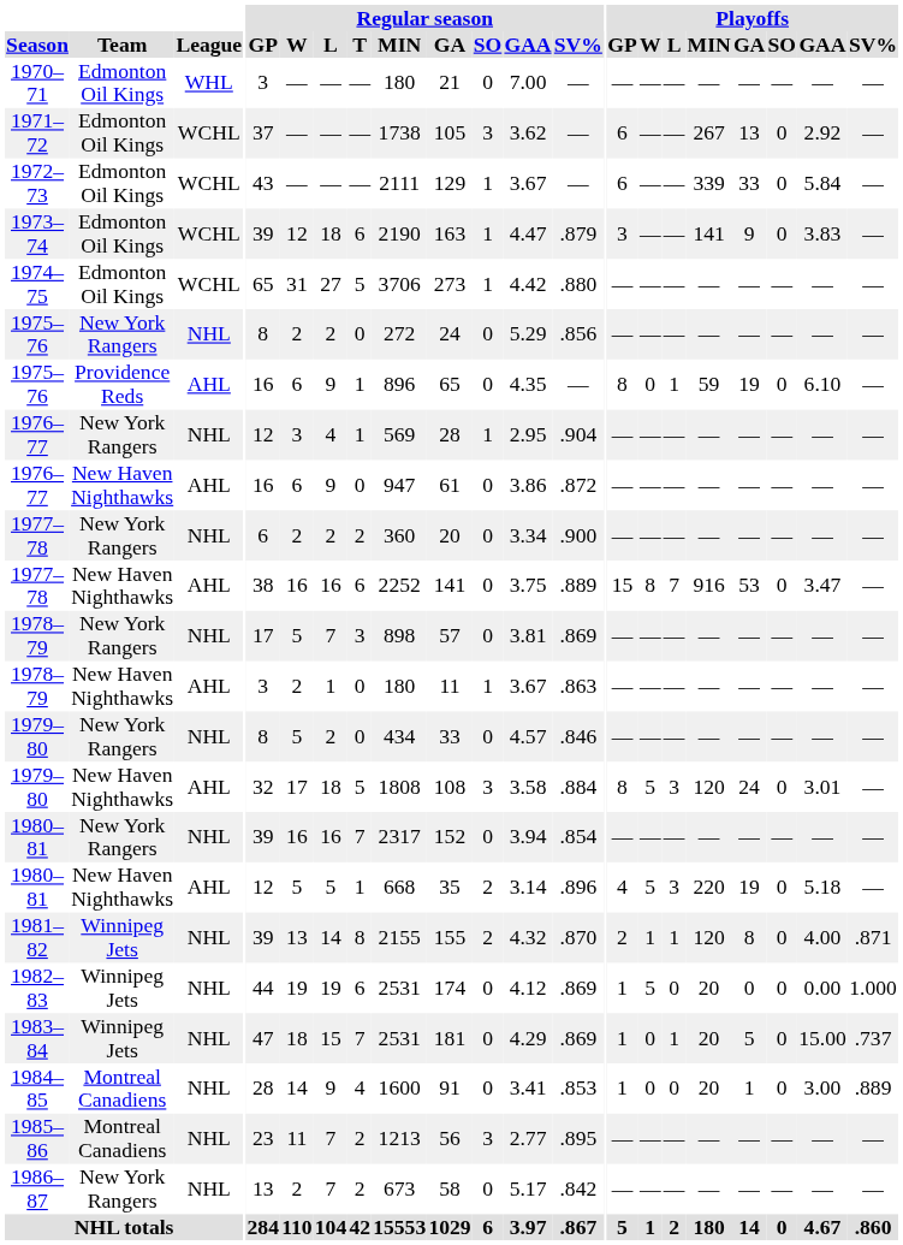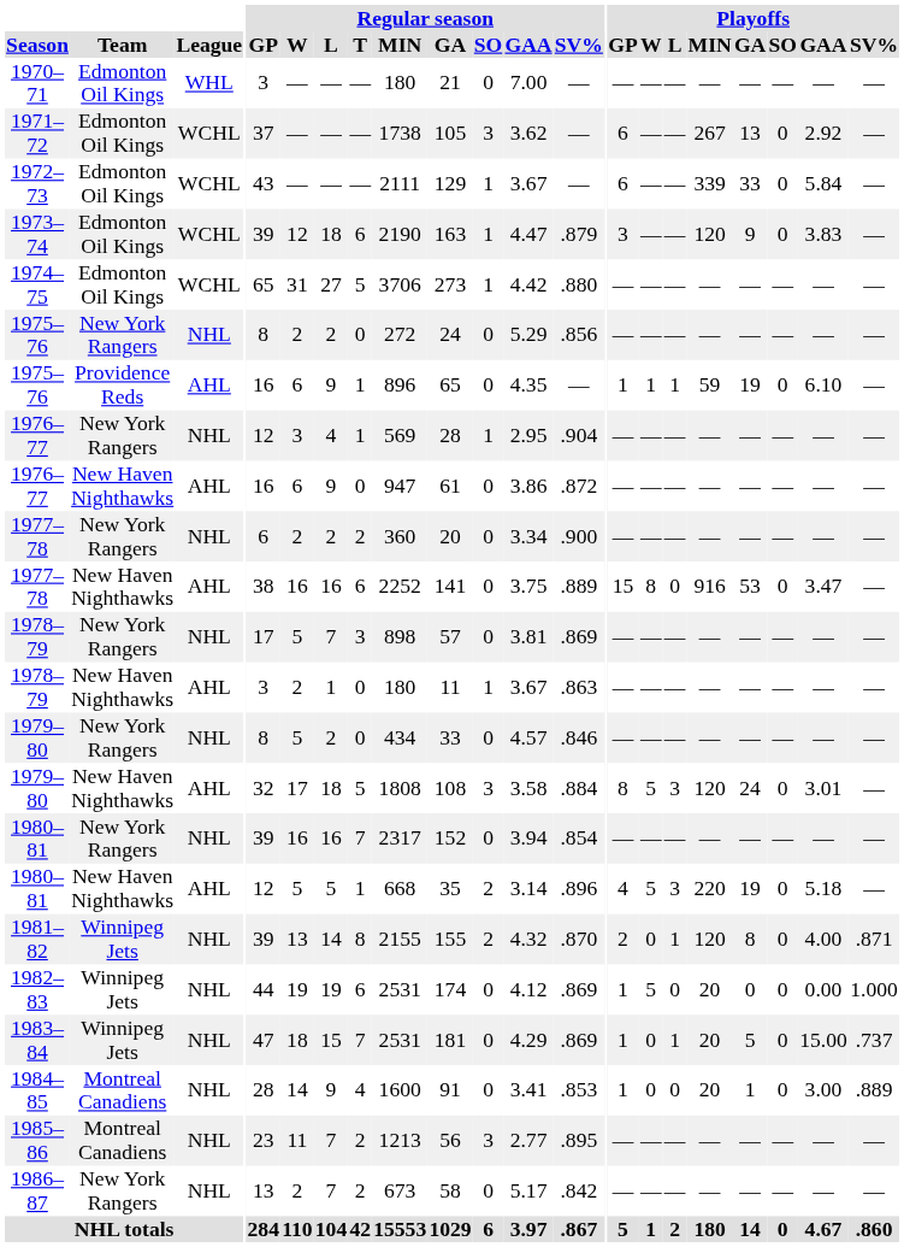 <table border="0" cellpadding="1" cellspacing="0" style="width:90%; text-align:center;">
 <tr bgcolor="#e0e0e0">
 <th colspan="3" bgcolor="#ffffff"></th>
 <th rowspan="99" bgcolor="#ffffff"></th>
 <th colspan="9" bgcolor="#e0e0e0"><a href='#'>Regular season</a></th>
 <th rowspan="99" bgcolor="#ffffff"></th>
 <th colspan="8" bgcolor="#e0e0e0"><a href='#'>Playoffs</a></th>
 </tr>
 <tr bgcolor="#e0e0e0">
 <th><a href='#'>Season</a></th>
 <th>Team</th>
 <th>League</th>
 <th>GP</th>
 <th>W</th>
 <th>L</th>
 <th>T</th>
 <th>MIN</th>
 <th>GA</th>
 <th><a href='#'>SO</a></th>
 <th><a href='#'>GAA</a></th>
 <th><a href='#'>SV%</a></th>
 <th>GP</th>
 <th>W</th>
 <th>L</th>
 <th>MIN</th>
 <th>GA</th>
 <th>SO</th>
 <th>GAA</th>
 <th>SV%</th>
 </tr>
 <tr>
 <td><a href='#'>1970–71</a></td>
 <td><a href='#'>Edmonton Oil Kings</a></td>
 <td><a href='#'>WHL</a></td>
 <td>3</td>
 <td>—</td>
 <td>—</td>
 <td>—</td>
 <td>180</td>
 <td>21</td>
 <td>0</td>
 <td>7.00</td>
 <td>—</td>
 <td>—</td>
 <td>—</td>
 <td>—</td>
 <td>—</td>
 <td>—</td>
 <td>—</td>
 <td>—</td>
 <td>—</td>
 </tr>
 <tr bgcolor="#f0f0f0">
 <td><a href='#'>1971–72</a></td>
 <td>Edmonton Oil Kings</td>
 <td>WCHL</td>
 <td>37</td>
 <td>—</td>
 <td>—</td>
 <td>—</td>
 <td>1738</td>
 <td>105</td>
 <td>3</td>
 <td>3.62</td>
 <td>—</td>
 <td>6</td>
 <td>—</td>
 <td>—</td>
 <td>267</td>
 <td>13</td>
 <td>0</td>
 <td>2.92</td>
 <td>—</td>
 </tr>
 <tr>
 <td><a href='#'>1972–73</a></td>
 <td>Edmonton Oil Kings</td>
 <td>WCHL</td>
 <td>43</td>
 <td>—</td>
 <td>—</td>
 <td>—</td>
 <td>2111</td>
 <td>129</td>
 <td>1</td>
 <td>3.67</td>
 <td>—</td>
 <td>6</td>
 <td>—</td>
 <td>—</td>
 <td>339</td>
 <td>33</td>
 <td>0</td>
 <td>5.84</td>
 <td>—</td>
 </tr>
 <tr bgcolor="#f0f0f0">
 <td><a href='#'>1973–74</a></td>
 <td>Edmonton Oil Kings</td>
 <td>WCHL</td>
 <td>39</td>
 <td>12</td>
 <td>18</td>
 <td>6</td>
 <td>2190</td>
 <td>163</td>
 <td>1</td>
 <td>4.47</td>
 <td>.879</td>
 <td>3</td>
 <td>—</td>
 <td>—</td>
-<td>141</td>
+<td>120</td>
 <td>9</td>
 <td>0</td>
 <td>3.83</td>
 <td>—</td>
 </tr>
 <tr>
 <td><a href='#'>1974–75</a></td>
 <td>Edmonton Oil Kings</td>
 <td>WCHL</td>
 <td>65</td>
 <td>31</td>
 <td>27</td>
 <td>5</td>
 <td>3706</td>
 <td>273</td>
 <td>1</td>
 <td>4.42</td>
 <td>.880</td>
 <td>—</td>
 <td>—</td>
 <td>—</td>
 <td>—</td>
 <td>—</td>
 <td>—</td>
 <td>—</td>
 <td>—</td>
 </tr>
 <tr bgcolor="#f0f0f0">
 <td><a href='#'>1975–76</a></td>
 <td><a href='#'>New York Rangers</a></td>
 <td><a href='#'>NHL</a></td>
 <td>8</td>
 <td>2</td>
 <td>2</td>
 <td>0</td>
 <td>272</td>
 <td>24</td>
 <td>0</td>
 <td>5.29</td>
 <td>.856</td>
 <td>—</td>
 <td>—</td>
 <td>—</td>
 <td>—</td>
 <td>—</td>
 <td>—</td>
 <td>—</td>
 <td>—</td>
 </tr>
 <tr>
 <td><a href='#'>1975–76</a></td>
 <td><a href='#'>Providence Reds</a></td>
 <td><a href='#'>AHL</a></td>
 <td>16</td>
 <td>6</td>
 <td>9</td>
 <td>1</td>
 <td>896</td>
 <td>65</td>
 <td>0</td>
 <td>4.35</td>
 <td>—</td>
-<td>8</td>
-<td>0</td>
+<td>1</td>
+<td>1</td>
 <td>1</td>
 <td>59</td>
 <td>19</td>
 <td>0</td>
 <td>6.10</td>
 <td>—</td>
 </tr>
 <tr bgcolor="#f0f0f0">
 <td><a href='#'>1976–77</a></td>
 <td>New York Rangers</td>
 <td>NHL</td>
 <td>12</td>
 <td>3</td>
 <td>4</td>
 <td>1</td>
 <td>569</td>
 <td>28</td>
 <td>1</td>
 <td>2.95</td>
 <td>.904</td>
 <td>—</td>
 <td>—</td>
 <td>—</td>
 <td>—</td>
 <td>—</td>
 <td>—</td>
 <td>—</td>
 <td>—</td>
 </tr>
 <tr>
 <td><a href='#'>1976–77</a></td>
 <td><a href='#'>New Haven Nighthawks</a></td>
 <td>AHL</td>
 <td>16</td>
 <td>6</td>
 <td>9</td>
 <td>0</td>
 <td>947</td>
 <td>61</td>
 <td>0</td>
 <td>3.86</td>
 <td>.872</td>
 <td>—</td>
 <td>—</td>
 <td>—</td>
 <td>—</td>
 <td>—</td>
 <td>—</td>
 <td>—</td>
 <td>—</td>
 </tr>
 <tr bgcolor="#f0f0f0">
 <td><a href='#'>1977–78</a></td>
 <td>New York Rangers</td>
 <td>NHL</td>
 <td>6</td>
 <td>2</td>
 <td>2</td>
 <td>2</td>
 <td>360</td>
 <td>20</td>
 <td>0</td>
 <td>3.34</td>
 <td>.900</td>
 <td>—</td>
 <td>—</td>
 <td>—</td>
 <td>—</td>
 <td>—</td>
 <td>—</td>
 <td>—</td>
 <td>—</td>
 </tr>
 <tr>
 <td><a href='#'>1977–78</a></td>
 <td>New Haven Nighthawks</td>
 <td>AHL</td>
 <td>38</td>
 <td>16</td>
 <td>16</td>
 <td>6</td>
 <td>2252</td>
 <td>141</td>
 <td>0</td>
 <td>3.75</td>
 <td>.889</td>
 <td>15</td>
 <td>8</td>
-<td>7</td>
+<td>0</td>
 <td>916</td>
 <td>53</td>
 <td>0</td>
 <td>3.47</td>
 <td>—</td>
 </tr>
 <tr bgcolor="#f0f0f0">
 <td><a href='#'>1978–79</a></td>
 <td>New York Rangers</td>
 <td>NHL</td>
 <td>17</td>
 <td>5</td>
 <td>7</td>
 <td>3</td>
 <td>898</td>
 <td>57</td>
 <td>0</td>
 <td>3.81</td>
 <td>.869</td>
 <td>—</td>
 <td>—</td>
 <td>—</td>
 <td>—</td>
 <td>—</td>
 <td>—</td>
 <td>—</td>
 <td>—</td>
 </tr>
 <tr>
 <td><a href='#'>1978–79</a></td>
 <td>New Haven Nighthawks</td>
 <td>AHL</td>
 <td>3</td>
 <td>2</td>
 <td>1</td>
 <td>0</td>
 <td>180</td>
 <td>11</td>
 <td>1</td>
 <td>3.67</td>
 <td>.863</td>
 <td>—</td>
 <td>—</td>
 <td>—</td>
 <td>—</td>
 <td>—</td>
 <td>—</td>
 <td>—</td>
 <td>—</td>
 </tr>
 <tr bgcolor="#f0f0f0">
 <td><a href='#'>1979–80</a></td>
 <td>New York Rangers</td>
 <td>NHL</td>
 <td>8</td>
 <td>5</td>
 <td>2</td>
 <td>0</td>
 <td>434</td>
 <td>33</td>
 <td>0</td>
 <td>4.57</td>
 <td>.846</td>
 <td>—</td>
 <td>—</td>
 <td>—</td>
 <td>—</td>
 <td>—</td>
 <td>—</td>
 <td>—</td>
 <td>—</td>
 </tr>
 <tr>
 <td><a href='#'>1979–80</a></td>
 <td>New Haven Nighthawks</td>
 <td>AHL</td>
 <td>32</td>
 <td>17</td>
 <td>18</td>
 <td>5</td>
 <td>1808</td>
 <td>108</td>
 <td>3</td>
 <td>3.58</td>
 <td>.884</td>
 <td>8</td>
 <td>5</td>
 <td>3</td>
 <td>120</td>
 <td>24</td>
 <td>0</td>
 <td>3.01</td>
 <td>—</td>
 </tr>
 <tr bgcolor="#f0f0f0">
 <td><a href='#'>1980–81</a></td>
 <td>New York Rangers</td>
 <td>NHL</td>
 <td>39</td>
 <td>16</td>
 <td>16</td>
 <td>7</td>
 <td>2317</td>
 <td>152</td>
 <td>0</td>
 <td>3.94</td>
 <td>.854</td>
 <td>—</td>
 <td>—</td>
 <td>—</td>
 <td>—</td>
 <td>—</td>
 <td>—</td>
 <td>—</td>
 <td>—</td>
 </tr>
 <tr>
 <td><a href='#'>1980–81</a></td>
 <td>New Haven Nighthawks</td>
 <td>AHL</td>
 <td>12</td>
 <td>5</td>
 <td>5</td>
 <td>1</td>
 <td>668</td>
 <td>35</td>
 <td>2</td>
 <td>3.14</td>
 <td>.896</td>
 <td>4</td>
 <td>5</td>
 <td>3</td>
 <td>220</td>
 <td>19</td>
 <td>0</td>
 <td>5.18</td>
 <td>—</td>
 </tr>
 <tr bgcolor="#f0f0f0">
 <td><a href='#'>1981–82</a></td>
 <td><a href='#'>Winnipeg Jets</a></td>
 <td>NHL</td>
 <td>39</td>
 <td>13</td>
 <td>14</td>
 <td>8</td>
 <td>2155</td>
 <td>155</td>
 <td>2</td>
 <td>4.32</td>
 <td>.870</td>
 <td>2</td>
-<td>1</td>
+<td>0</td>
 <td>1</td>
 <td>120</td>
 <td>8</td>
 <td>0</td>
 <td>4.00</td>
 <td>.871</td>
 </tr>
 <tr>
 <td><a href='#'>1982–83</a></td>
 <td>Winnipeg Jets</td>
 <td>NHL</td>
 <td>44</td>
 <td>19</td>
 <td>19</td>
 <td>6</td>
 <td>2531</td>
 <td>174</td>
 <td>0</td>
 <td>4.12</td>
 <td>.869</td>
 <td>1</td>
 <td>5</td>
 <td>0</td>
 <td>20</td>
 <td>0</td>
 <td>0</td>
 <td>0.00</td>
 <td>1.000</td>
 </tr>
 <tr bgcolor="#f0f0f0">
 <td><a href='#'>1983–84</a></td>
 <td>Winnipeg Jets</td>
 <td>NHL</td>
 <td>47</td>
 <td>18</td>
 <td>15</td>
 <td>7</td>
 <td>2531</td>
 <td>181</td>
 <td>0</td>
 <td>4.29</td>
 <td>.869</td>
 <td>1</td>
 <td>0</td>
 <td>1</td>
 <td>20</td>
 <td>5</td>
 <td>0</td>
 <td>15.00</td>
 <td>.737</td>
 </tr>
 <tr>
 <td><a href='#'>1984–85</a></td>
 <td><a href='#'>Montreal Canadiens</a></td>
 <td>NHL</td>
 <td>28</td>
 <td>14</td>
 <td>9</td>
 <td>4</td>
 <td>1600</td>
 <td>91</td>
 <td>0</td>
 <td>3.41</td>
 <td>.853</td>
 <td>1</td>
 <td>0</td>
 <td>0</td>
 <td>20</td>
 <td>1</td>
 <td>0</td>
 <td>3.00</td>
 <td>.889</td>
 </tr>
 <tr bgcolor="#f0f0f0">
 <td><a href='#'>1985–86</a></td>
 <td>Montreal Canadiens</td>
 <td>NHL</td>
 <td>23</td>
 <td>11</td>
 <td>7</td>
 <td>2</td>
 <td>1213</td>
 <td>56</td>
 <td>3</td>
 <td>2.77</td>
 <td>.895</td>
 <td>—</td>
 <td>—</td>
 <td>—</td>
 <td>—</td>
 <td>—</td>
 <td>—</td>
 <td>—</td>
 <td>—</td>
 </tr>
 <tr>
 <td><a href='#'>1986–87</a></td>
 <td>New York Rangers</td>
 <td>NHL</td>
 <td>13</td>
 <td>2</td>
 <td>7</td>
 <td>2</td>
 <td>673</td>
 <td>58</td>
 <td>0</td>
 <td>5.17</td>
 <td>.842</td>
 <td>—</td>
 <td>—</td>
 <td>—</td>
 <td>—</td>
 <td>—</td>
 <td>—</td>
 <td>—</td>
 <td>—</td>
 </tr>
 <tr bgcolor="#e0e0e0">
 <th colspan=3>NHL totals</th>
 <th>284</th>
 <th>110</th>
 <th>104</th>
 <th>42</th>
 <th>15553</th>
 <th>1029</th>
 <th>6</th>
 <th>3.97</th>
 <th>.867</th>
 <th>5</th>
 <th>1</th>
 <th>2</th>
 <th>180</th>
 <th>14</th>
 <th>0</th>
 <th>4.67</th>
 <th>.860</th>
 </tr>
 </table>
